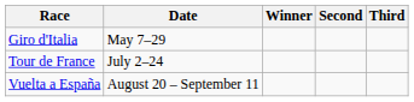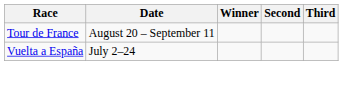 <table class="wikitable">
 <tr>
 <th>Race</th>
 <th>Date</th>
 <th>Winner</th>
 <th>Second</th>
 <th>Third</th>
 </tr>
 <tr>
-<td> <a href='#'>Giro d'Italia</a></td>
-<td>May 7–29</td>
-<td></td>
-<td></td>
-<td></td>
-</tr>
-<tr>
 <td> <a href='#'>Tour de France</a></td>
-<td>July 2–24</td>
+<td>August 20 – September 11</td>
 <td></td>
 <td></td>
 <td></td>
 </tr>
 <tr>
 <td> <a href='#'>Vuelta a España</a></td>
-<td>August 20 – September 11</td>
+<td>July 2–24</td>
 <td></td>
 <td></td>
 <td></td>
 </tr>
 </table>
